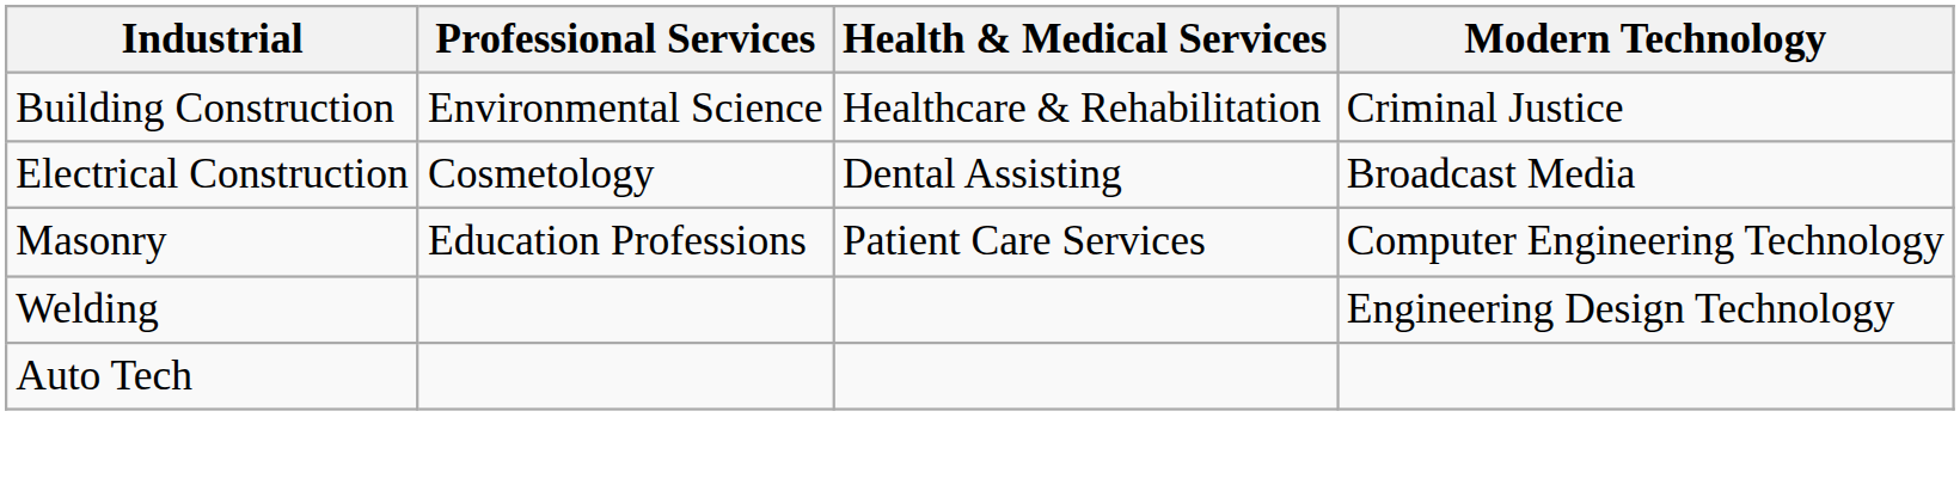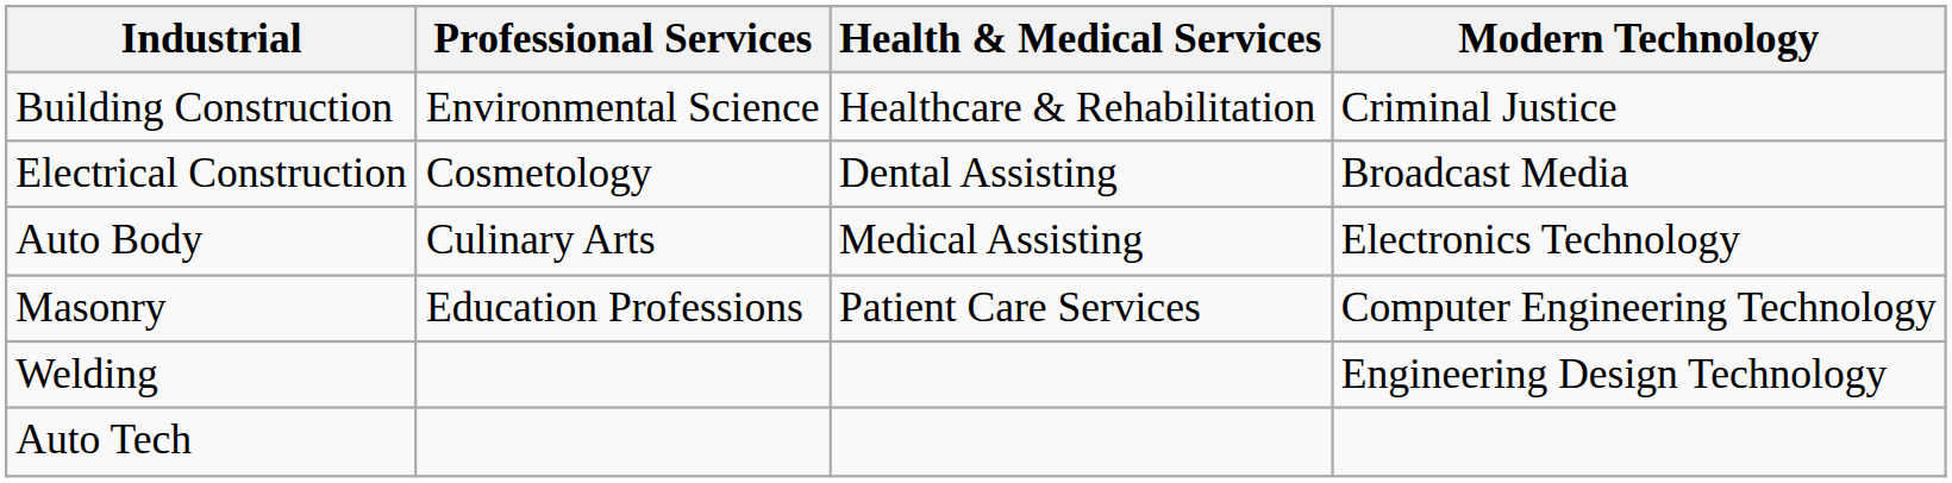 <table class="wikitable" border="1">
 <tr>
 <th>Industrial</th>
 <th>Professional Services</th>
 <th>Health & Medical Services</th>
 <th>Modern Technology</th>
 </tr>
 <tr>
 <td>Building Construction</td>
 <td>Environmental Science</td>
 <td>Healthcare & Rehabilitation</td>
 <td>Criminal Justice</td>
 </tr>
 <tr>
 <td>Electrical Construction</td>
 <td>Cosmetology</td>
 <td>Dental Assisting</td>
 <td>Broadcast Media</td>
 </tr>
 <tr>
+<td>Auto Body</td>
+<td>Culinary Arts</td>
+<td>Medical Assisting</td>
+<td>Electronics Technology</td>
+</tr>
+<tr>
 <td>Masonry</td>
 <td>Education Professions</td>
 <td>Patient Care Services</td>
 <td>Computer Engineering Technology</td>
 </tr>
 <tr>
 <td>Welding</td>
 <td></td>
 <td></td>
 <td>Engineering Design Technology</td>
 </tr>
 <tr>
 <td>Auto Tech</td>
 <td></td>
 <td></td>
 <td></td>
 </tr>
 </table>
